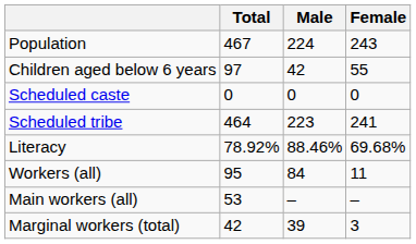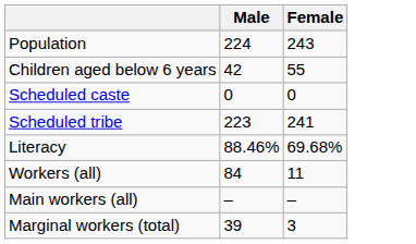 <table class="wikitable sortable">
 <tr>
 <th></th>
-<th>Total</th>
 <th>Male</th>
 <th>Female</th>
 </tr>
 <tr>
 <td>Population</td>
-<td>467</td>
 <td>224</td>
 <td>243</td>
 </tr>
 <tr>
 <td>Children aged below 6 years</td>
-<td>97</td>
 <td>42</td>
 <td>55</td>
 </tr>
 <tr>
 <td><a href='#'>Scheduled caste</a></td>
 <td>0</td>
 <td>0</td>
-<td>0</td>
 </tr>
 <tr>
 <td><a href='#'>Scheduled tribe</a></td>
-<td>464</td>
 <td>223</td>
 <td>241</td>
 </tr>
 <tr>
 <td>Literacy</td>
-<td>78.92%</td>
 <td>88.46%</td>
 <td>69.68%</td>
 </tr>
 <tr>
 <td>Workers (all)</td>
-<td>95</td>
 <td>84</td>
 <td>11</td>
 </tr>
 <tr>
 <td>Main workers (all)</td>
-<td>53</td>
 <td>–</td>
 <td>–</td>
 </tr>
 <tr>
 <td>Marginal workers (total)</td>
-<td>42</td>
 <td>39</td>
 <td>3</td>
 </tr>
 </table>
